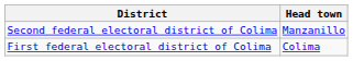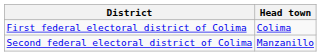 <table class="wikitable" border="1">
 <tr style="background:#efefef;">
 <th><strong>District</strong></th>
 <th><strong>Head town</strong></th>
 </tr>
 <tr>
+<td><a href='#'>First federal electoral district of Colima</a></td>
+<td><a href='#'>Colima</a></td>
+</tr>
+<tr>
 <td><a href='#'>Second federal electoral district of Colima</a></td>
 <td><a href='#'>Manzanillo</a></td>
 </tr>
-<tr>
-<td><a href='#'>First federal electoral district of Colima</a></td>
-<td><a href='#'>Colima</a></td>
-</tr>
 </table>
